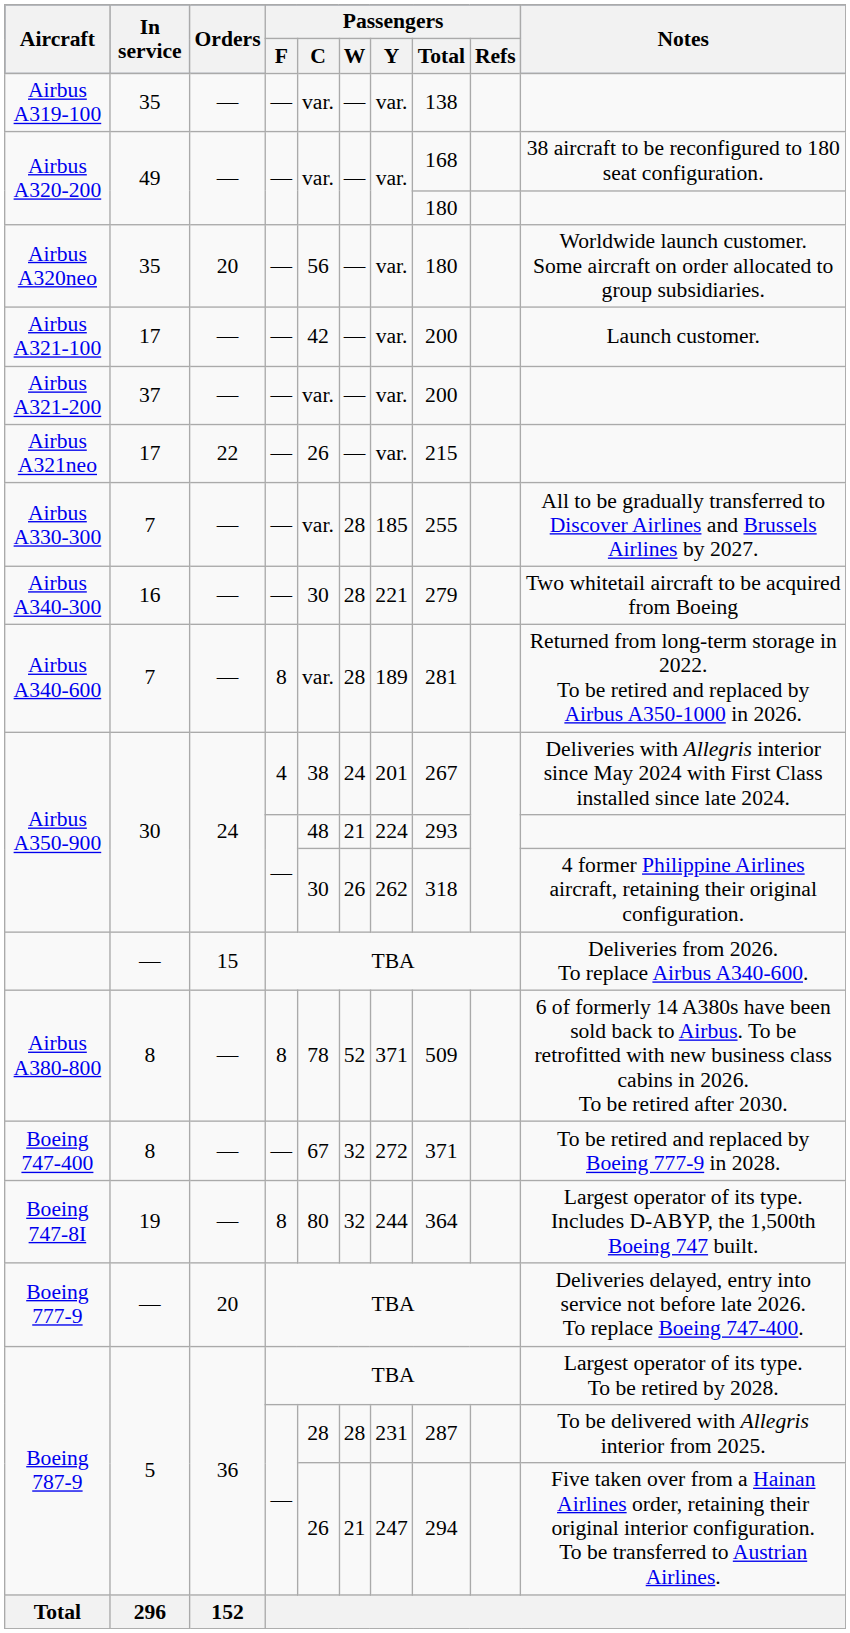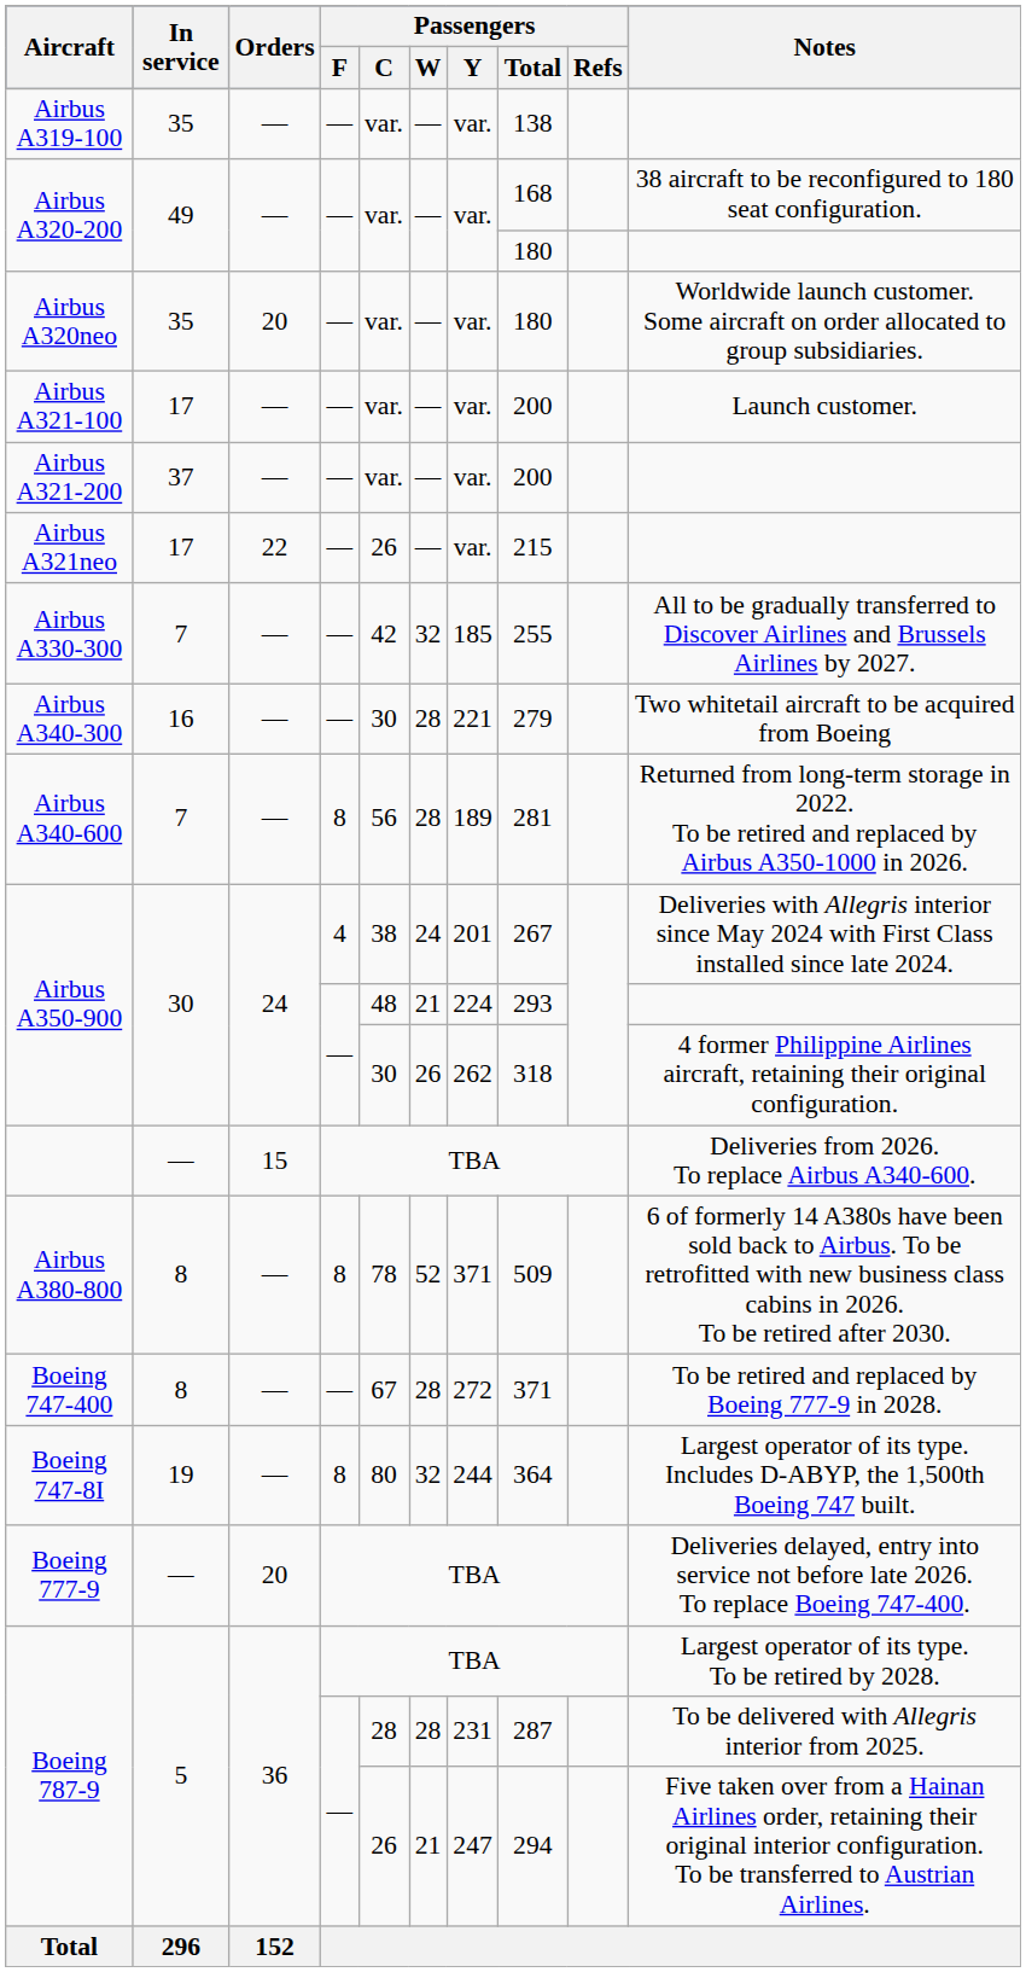 <table class="wikitable" style="margin:0.5em auto; text-align:center">
 <tr style="background:#0a1d3d;">
 <th rowspan="2">Aircraft</th>
 <th rowspan="2">In service</th>
 <th rowspan="2">Orders</th>
 <th colspan="6">Passengers</th>
 <th rowspan="2">Notes</th>
 </tr>
 <tr>
 <th><abbr>F</abbr></th>
 <th><abbr>C</abbr></th>
 <th><abbr>W</abbr></th>
 <th><abbr>Y</abbr></th>
 <th>Total</th>
 <th>Refs</th>
 </tr>
 <tr>
 <td><a href='#'>Airbus A319-100</a></td>
 <td>35</td>
 <td>—</td>
 <td>—</td>
 <td>var.</td>
 <td>—</td>
 <td>var.</td>
 <td>138</td>
 <td></td>
 <td></td>
 </tr>
 <tr>
 <td rowspan="2"><a href='#'>Airbus A320-200</a></td>
 <td rowspan="2">49</td>
 <td rowspan="2">—</td>
 <td rowspan="2">—</td>
 <td rowspan="2">var.</td>
 <td rowspan="2">—</td>
 <td rowspan="2">var.</td>
 <td>168</td>
 <td></td>
 <td>38 aircraft to be reconfigured to 180 seat configuration.</td>
 </tr>
 <tr>
 <td>180</td>
 <td></td>
 <td></td>
 </tr>
 <tr>
 <td><a href='#'>Airbus A320neo</a></td>
 <td>35</td>
 <td>20</td>
 <td>—</td>
-<td>56</td>
+<td>var.</td>
 <td>—</td>
 <td>var.</td>
 <td>180</td>
 <td></td>
 <td>Worldwide launch customer.<br>Some aircraft on order allocated to group subsidiaries.</td>
 </tr>
 <tr>
 <td><a href='#'>Airbus A321-100</a></td>
 <td>17</td>
 <td>—</td>
 <td>—</td>
-<td>42</td>
+<td>var.</td>
 <td>—</td>
 <td>var.</td>
 <td>200</td>
 <td></td>
 <td>Launch customer.</td>
 </tr>
 <tr>
 <td><a href='#'>Airbus A321-200</a></td>
 <td>37</td>
 <td>—</td>
 <td>—</td>
 <td>var.</td>
 <td>—</td>
 <td>var.</td>
 <td>200</td>
 <td></td>
 <td></td>
 </tr>
 <tr>
 <td><a href='#'>Airbus A321neo</a></td>
 <td>17</td>
 <td>22</td>
 <td>—</td>
 <td>26</td>
 <td>—</td>
 <td>var.</td>
 <td>215</td>
 <td></td>
 <td></td>
 </tr>
 <tr>
 <td><a href='#'>Airbus A330-300</a></td>
 <td>7</td>
 <td>—</td>
 <td>—</td>
-<td>var.</td>
-<td>28</td>
+<td>42</td>
+<td>32</td>
 <td>185</td>
 <td>255</td>
 <td></td>
 <td>All to be gradually transferred to <a href='#'>Discover Airlines</a> and <a href='#'>Brussels Airlines</a> by 2027.</td>
 </tr>
 <tr>
 <td><a href='#'>Airbus A340-300</a></td>
 <td>16</td>
 <td>—</td>
 <td>—</td>
 <td>30</td>
 <td>28</td>
 <td>221</td>
 <td>279</td>
 <td></td>
 <td>Two whitetail aircraft to be acquired from Boeing</td>
 </tr>
 <tr>
 <td><a href='#'>Airbus A340-600</a></td>
 <td>7</td>
 <td>—</td>
 <td>8</td>
-<td>var.</td>
+<td>56</td>
 <td>28</td>
 <td>189</td>
 <td>281</td>
 <td></td>
 <td>Returned from long-term storage in 2022.<br>To be retired and replaced by <a href='#'>Airbus A350-1000</a> in 2026.</td>
 </tr>
 <tr>
 <td rowspan="3"><a href='#'>Airbus A350-900</a></td>
 <td rowspan="3">30</td>
 <td rowspan="3">24</td>
 <td>4</td>
 <td>38</td>
 <td>24</td>
 <td>201</td>
 <td>267</td>
 <td rowspan="3"></td>
 <td>Deliveries with <em>Allegris</em> interior since May 2024 with First Class installed since late 2024.</td>
 </tr>
 <tr>
 <td rowspan="2">—</td>
 <td>48</td>
 <td>21</td>
 <td>224</td>
 <td>293</td>
 <td></td>
 </tr>
 <tr>
 <td>30</td>
 <td>26</td>
 <td>262</td>
 <td>318</td>
 <td>4 former <a href='#'>Philippine Airlines</a> aircraft, retaining their original configuration.</td>
 </tr>
 <tr>
 <td></td>
 <td>—</td>
 <td>15</td>
 <td colspan="6"><abbr>TBA</abbr></td>
 <td>Deliveries from 2026. <br> To replace <a href='#'>Airbus A340-600</a>.</td>
 </tr>
 <tr>
 <td><a href='#'>Airbus A380-800</a></td>
 <td>8</td>
 <td>—</td>
 <td>8</td>
 <td>78</td>
 <td>52</td>
 <td>371</td>
 <td>509</td>
 <td></td>
 <td>6 of formerly 14 A380s have been sold back to <a href='#'>Airbus</a>. To be retrofitted with new business class cabins in 2026.<br>To be retired after 2030.</td>
 </tr>
 <tr>
 <td><a href='#'>Boeing 747-400</a></td>
 <td>8</td>
 <td>—</td>
 <td>—</td>
 <td>67</td>
-<td>32</td>
+<td>28</td>
 <td>272</td>
 <td>371</td>
 <td></td>
 <td>To be retired and replaced by <a href='#'>Boeing 777-9</a> in 2028.</td>
 </tr>
 <tr>
 <td><a href='#'>Boeing 747-8I</a></td>
 <td>19</td>
 <td>—</td>
 <td>8</td>
 <td>80</td>
 <td>32</td>
 <td>244</td>
 <td>364</td>
 <td></td>
 <td>Largest operator of its type.<br>Includes D-ABYP, the 1,500th <a href='#'>Boeing 747</a> built.</td>
 </tr>
 <tr>
 <td><a href='#'>Boeing 777-9</a></td>
 <td>—</td>
 <td>20</td>
 <td colspan=6><abbr>TBA</abbr></td>
 <td>Deliveries delayed, entry into service not before late 2026.<br>To replace <a href='#'>Boeing 747-400</a>.</td>
 </tr>
 <tr>
 <td rowspan="3"><a href='#'>Boeing 787-9</a></td>
 <td rowspan="3">5</td>
 <td rowspan="3">36</td>
 <td colspan="6">TBA</td>
 <td>Largest operator of its type.<br>To be retired by 2028.</td>
 </tr>
 <tr>
 <td rowspan="2">—</td>
 <td>28</td>
 <td>28</td>
 <td>231</td>
 <td>287</td>
 <td></td>
 <td>To be delivered with <em>Allegris</em> interior from 2025.</td>
 </tr>
 <tr>
 <td>26</td>
 <td>21</td>
 <td>247</td>
 <td>294</td>
 <td></td>
 <td>Five taken over from a <a href='#'>Hainan Airlines</a> order, retaining their original interior configuration.<br>To be transferred to <a href='#'>Austrian Airlines</a>.</td>
 </tr>
 <tr>
 <th>Total</th>
 <th>296</th>
 <th>152</th>
 <th colspan=7></th>
 </tr>
 </table>
